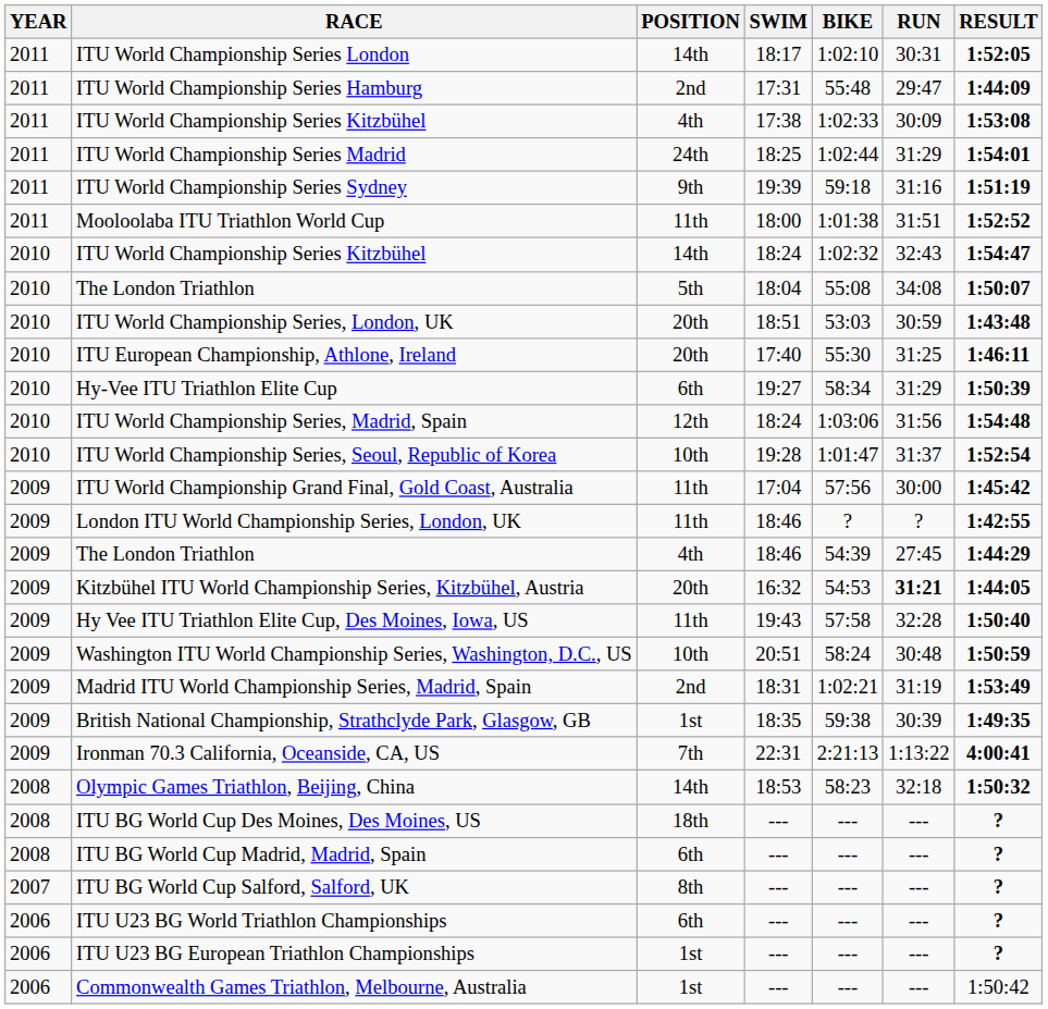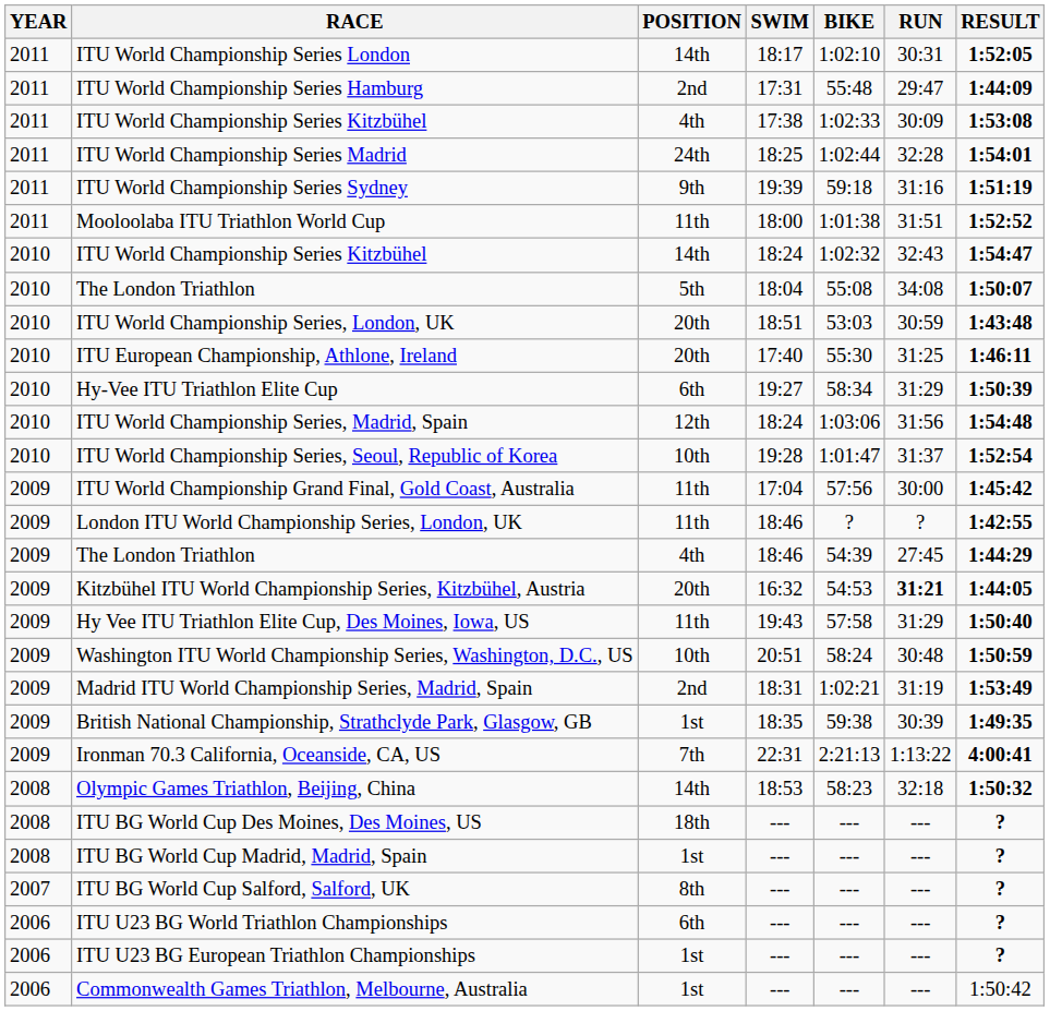 <table class="wikitable" style="border-collapse: collapse; font-size: 95%;">
 <tr>
 <th>YEAR</th>
 <th>RACE</th>
 <th>POSITION</th>
 <th>SWIM</th>
 <th>BIKE</th>
 <th>RUN</th>
 <th>RESULT</th>
 </tr>
 <tr>
 <td>2011</td>
 <td>ITU World Championship Series <a href='#'>London</a></td>
 <td align="center">14th</td>
 <td align="center">18:17</td>
 <td align="center">1:02:10</td>
 <td align="center">30:31</td>
 <td align="center"><strong>1:52:05</strong></td>
 </tr>
 <tr>
 <td>2011</td>
 <td>ITU World Championship Series <a href='#'>Hamburg</a></td>
 <td align="center">2nd</td>
 <td align="center">17:31</td>
 <td align="center">55:48</td>
 <td align="center">29:47</td>
 <td align="center"><strong>1:44:09</strong></td>
 </tr>
 <tr>
 <td>2011</td>
 <td>ITU World Championship Series <a href='#'>Kitzbühel</a></td>
 <td align="center">4th</td>
 <td align="center">17:38</td>
 <td align="center">1:02:33</td>
 <td align="center">30:09</td>
 <td align="center"><strong>1:53:08</strong></td>
 </tr>
 <tr>
 <td>2011</td>
 <td>ITU World Championship Series <a href='#'>Madrid</a></td>
 <td align="center">24th</td>
 <td align="center">18:25</td>
 <td align="center">1:02:44</td>
-<td align="center">31:29</td>
+<td align="center">32:28</td>
 <td align="center"><strong>1:54:01</strong></td>
 </tr>
 <tr>
 <td>2011</td>
 <td>ITU World Championship Series <a href='#'>Sydney</a></td>
 <td align="center">9th</td>
 <td align="center">19:39</td>
 <td align="center">59:18</td>
 <td align="center">31:16</td>
 <td align="center"><strong>1:51:19</strong></td>
 </tr>
 <tr>
 <td>2011</td>
 <td>Mooloolaba ITU Triathlon World Cup</td>
 <td align="center">11th</td>
 <td align="center">18:00</td>
 <td align="center">1:01:38</td>
 <td align="center">31:51</td>
 <td align="center"><strong>1:52:52</strong></td>
 </tr>
 <tr>
 <td>2010</td>
 <td>ITU World Championship Series <a href='#'>Kitzbühel</a></td>
 <td align="center">14th</td>
 <td align="center">18:24</td>
 <td align="center">1:02:32</td>
 <td align="center">32:43</td>
 <td align="center"><strong>1:54:47</strong></td>
 </tr>
 <tr>
 <td>2010</td>
 <td>The London Triathlon</td>
 <td align="center">5th</td>
 <td align="center">18:04</td>
 <td align="center">55:08</td>
 <td align="center">34:08</td>
 <td align="center"><strong>1:50:07</strong></td>
 </tr>
 <tr>
 <td>2010</td>
 <td>ITU World Championship Series, <a href='#'>London</a>, UK</td>
 <td align="center">20th</td>
 <td align="center">18:51</td>
 <td align="center">53:03</td>
 <td align="center">30:59</td>
 <td align="center"><strong>1:43:48</strong></td>
 </tr>
 <tr>
 <td>2010</td>
 <td>ITU European Championship, <a href='#'>Athlone</a>, <a href='#'>Ireland</a></td>
 <td align="center">20th</td>
 <td align="center">17:40</td>
 <td align="center">55:30</td>
 <td align="center">31:25</td>
 <td align="center"><strong>1:46:11</strong></td>
 </tr>
 <tr>
 <td>2010</td>
 <td>Hy-Vee ITU Triathlon Elite Cup</td>
 <td align="center">6th</td>
 <td align="center">19:27</td>
 <td align="center">58:34</td>
 <td align="center">31:29</td>
 <td align="center"><strong>1:50:39</strong></td>
 </tr>
 <tr>
 <td>2010</td>
 <td>ITU World Championship Series, <a href='#'>Madrid</a>, Spain</td>
 <td align="center">12th</td>
 <td align="center">18:24</td>
 <td align="center">1:03:06</td>
 <td align="center">31:56</td>
 <td align="center"><strong>1:54:48</strong></td>
 </tr>
 <tr>
 <td>2010</td>
 <td>ITU World Championship Series, <a href='#'>Seoul</a>, <a href='#'>Republic of Korea</a></td>
 <td align="center">10th</td>
 <td align="center">19:28</td>
 <td align="center">1:01:47</td>
 <td align="center">31:37</td>
 <td align="center"><strong>1:52:54</strong></td>
 </tr>
 <tr>
 <td>2009</td>
 <td>ITU World Championship Grand Final, <a href='#'>Gold Coast</a>, Australia</td>
 <td align="center">11th</td>
 <td align="center">17:04</td>
 <td align="center">57:56</td>
 <td align="center">30:00</td>
 <td align="center"><strong>1:45:42</strong></td>
 </tr>
 <tr>
 <td>2009</td>
 <td>London ITU World Championship Series, <a href='#'>London</a>, UK</td>
 <td align="center">11th</td>
 <td align="center">18:46</td>
 <td align="center">?</td>
 <td align="center">?</td>
 <td align="center"><strong>1:42:55</strong></td>
 </tr>
 <tr>
 <td>2009</td>
 <td>The London Triathlon</td>
 <td align="center">4th</td>
 <td align="center">18:46</td>
 <td align="center">54:39</td>
 <td align="center">27:45</td>
 <td align="center"><strong>1:44:29</strong></td>
 </tr>
 <tr>
 <td>2009</td>
 <td>Kitzbühel ITU World Championship Series, <a href='#'>Kitzbühel</a>, Austria</td>
 <td align="center">20th</td>
 <td align="center">16:32</td>
 <td align="center">54:53</td>
 <td align="center"><strong>31:21</strong></td>
 <td align="center"><strong>1:44:05</strong></td>
 </tr>
 <tr>
 <td>2009</td>
 <td>Hy Vee ITU Triathlon Elite Cup, <a href='#'>Des Moines</a>, <a href='#'>Iowa</a>, US</td>
 <td align="center">11th</td>
 <td align="center">19:43</td>
 <td align="center">57:58</td>
-<td align="center">32:28</td>
+<td align="center">31:29</td>
 <td align="center"><strong>1:50:40</strong></td>
 </tr>
 <tr>
 <td>2009</td>
 <td>Washington ITU World Championship Series, <a href='#'>Washington, D.C.</a>, US</td>
 <td align="center">10th</td>
 <td align="center">20:51</td>
 <td align="center">58:24</td>
 <td align="center">30:48</td>
 <td align="center"><strong>1:50:59</strong></td>
 </tr>
 <tr>
 <td>2009</td>
 <td>Madrid ITU World Championship Series, <a href='#'>Madrid</a>, Spain</td>
 <td align="center">2nd</td>
 <td align="center">18:31</td>
 <td align="center">1:02:21</td>
 <td align="center">31:19</td>
 <td align="center"><strong>1:53:49</strong></td>
 </tr>
 <tr>
 <td>2009</td>
 <td>British National Championship, <a href='#'>Strathclyde Park</a>, <a href='#'>Glasgow</a>, GB</td>
 <td align="center">1st</td>
 <td align="center">18:35</td>
 <td align="center">59:38</td>
 <td align="center">30:39</td>
 <td align="center"><strong>1:49:35</strong></td>
 </tr>
 <tr>
 <td>2009</td>
 <td>Ironman 70.3 California, <a href='#'>Oceanside</a>, CA, US</td>
 <td align="center">7th</td>
 <td align="center">22:31</td>
 <td align="center">2:21:13</td>
 <td align="center">1:13:22</td>
 <td align="center"><strong>4:00:41</strong></td>
 </tr>
 <tr>
 <td>2008</td>
 <td><a href='#'>Olympic Games Triathlon</a>, <a href='#'>Beijing</a>, China</td>
 <td align="center">14th</td>
 <td align="center">18:53</td>
 <td align="center">58:23</td>
 <td align="center">32:18</td>
 <td align="center"><strong>1:50:32</strong></td>
 </tr>
 <tr>
 <td>2008</td>
 <td>ITU BG World Cup Des Moines, <a href='#'>Des Moines</a>, US</td>
 <td align="center">18th</td>
 <td align="center">---</td>
 <td align="center">---</td>
 <td align="center">---</td>
 <td align="center"><strong>?</strong></td>
 </tr>
 <tr>
 <td>2008</td>
 <td>ITU BG World Cup Madrid, <a href='#'>Madrid</a>, Spain</td>
-<td align="center">6th</td>
+<td align="center">1st</td>
 <td align="center">---</td>
 <td align="center">---</td>
 <td align="center">---</td>
 <td align="center"><strong>?</strong></td>
 </tr>
 <tr>
 <td>2007</td>
 <td>ITU BG World Cup Salford, <a href='#'>Salford</a>, UK</td>
 <td align="center">8th</td>
 <td align="center">---</td>
 <td align="center">---</td>
 <td align="center">---</td>
 <td align="center"><strong>?</strong></td>
 </tr>
 <tr>
 <td>2006</td>
 <td>ITU U23 BG World Triathlon Championships</td>
 <td align="center">6th</td>
 <td align="center">---</td>
 <td align="center">---</td>
 <td align="center">---</td>
 <td align="center"><strong>?</strong></td>
 </tr>
 <tr>
 <td>2006</td>
 <td>ITU U23 BG European Triathlon Championships</td>
 <td align="center">1st</td>
 <td align="center">---</td>
 <td align="center">---</td>
 <td align="center">---</td>
 <td align="center"><strong>?</strong></td>
 </tr>
 <tr>
 <td>2006</td>
 <td><a href='#'>Commonwealth Games Triathlon</a>, <a href='#'>Melbourne</a>, Australia</td>
 <td align="center">1st</td>
 <td align="center">---</td>
 <td align="center">---</td>
 <td align="center">---</td>
 <td align="center">1:50:42</td>
 </tr>
 </table>
